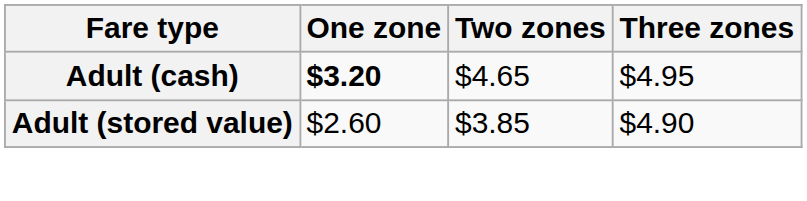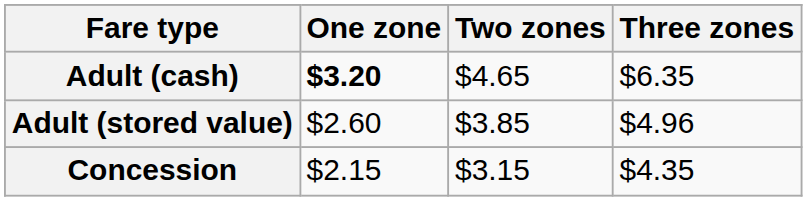 <table class="wikitable mw-collapsible">
 <tr>
 <th>Fare type</th>
 <th>One zone</th>
 <th>Two zones</th>
 <th>Three zones</th>
 </tr>
 <tr>
 <th>Adult (cash)</th>
 <td><strong>$3.20</strong></td>
 <td>$4.65</td>
-<td>$4.95</td>
+<td>$6.35</td>
 </tr>
 <tr>
 <th>Adult (stored value)</th>
 <td>$2.60</td>
 <td>$3.85</td>
-<td>$4.90</td>
+<td>$4.96</td>
+</tr>
+<tr>
+<th>Concession</th>
+<td>$2.15</td>
+<td>$3.15</td>
+<td>$4.35</td>
 </tr>
 </table>
